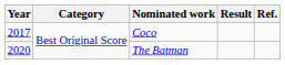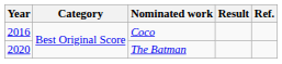 <table class="wikitable">
 <tr>
 <th>Year</th>
 <th>Category</th>
 <th>Nominated work</th>
 <th>Result</th>
 <th>Ref.</th>
 </tr>
 <tr>
-<td><a href='#'>2017</a></td>
+<td><a href='#'>2016</a></td>
 <td rowspan="2"><a href='#'>Best Original Score</a></td>
 <td><em><a href='#'>Coco</a></em></td>
 <td></td>
 <td align="center"></td>
 </tr>
 <tr>
 <td><a href='#'>2020</a></td>
 <td><em><a href='#'>The Batman</a></em></td>
 <td></td>
 <td align="center"></td>
 </tr>
 </table>
